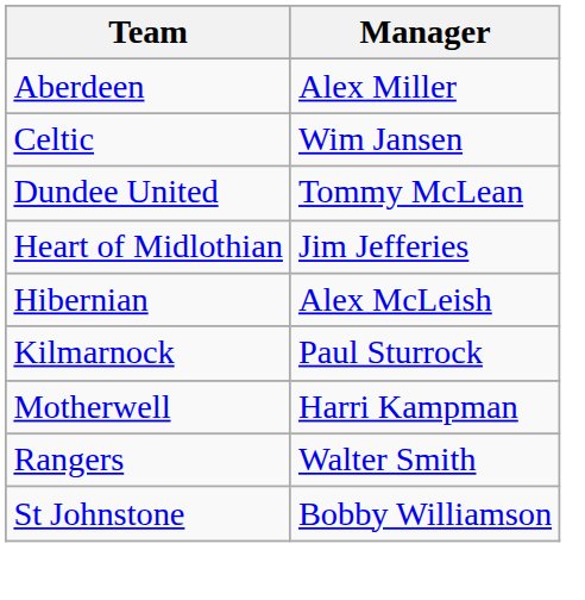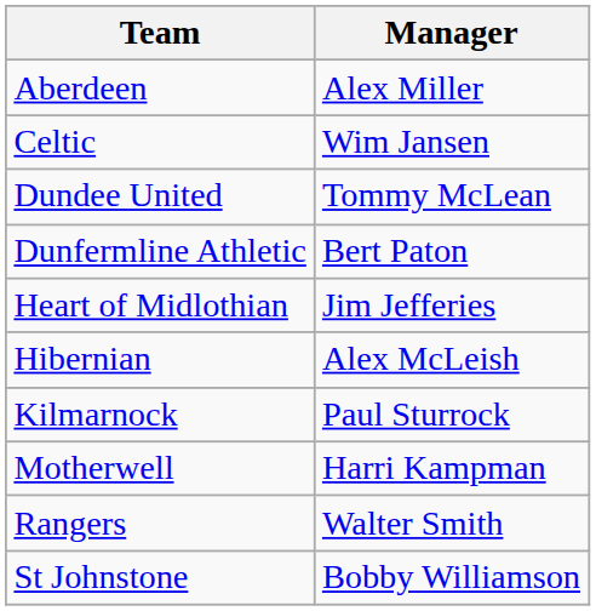 <table class="wikitable sortable">
 <tr>
 <th>Team</th>
 <th>Manager</th>
 </tr>
 <tr>
 <td><a href='#'>Aberdeen</a></td>
 <td> <a href='#'>Alex Miller</a></td>
 </tr>
 <tr>
 <td><a href='#'>Celtic</a></td>
 <td> <a href='#'>Wim Jansen</a></td>
 </tr>
 <tr>
 <td><a href='#'>Dundee United</a></td>
 <td> <a href='#'>Tommy McLean</a></td>
+</tr>
+<tr>
+<td><a href='#'>Dunfermline Athletic</a></td>
+<td> <a href='#'>Bert Paton</a></td>
 </tr>
 <tr>
 <td><a href='#'>Heart of Midlothian</a></td>
 <td> <a href='#'>Jim Jefferies</a></td>
 </tr>
 <tr>
 <td><a href='#'>Hibernian</a></td>
 <td> <a href='#'>Alex McLeish</a></td>
 </tr>
 <tr>
 <td><a href='#'>Kilmarnock</a></td>
 <td> <a href='#'>Paul Sturrock</a></td>
 </tr>
 <tr>
 <td><a href='#'>Motherwell</a></td>
 <td> <a href='#'>Harri Kampman</a></td>
 </tr>
 <tr>
 <td><a href='#'>Rangers</a></td>
 <td> <a href='#'>Walter Smith</a></td>
 </tr>
 <tr>
 <td><a href='#'>St Johnstone</a></td>
 <td> <a href='#'>Bobby Williamson</a></td>
 </tr>
 </table>
